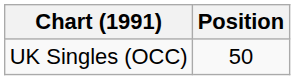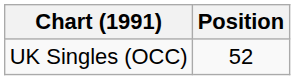 <table class="wikitable">
 <tr>
 <th scope="col">Chart (1991)</th>
 <th scope="col">Position</th>
 </tr>
 <tr>
 <td>UK Singles (OCC)</td>
-<td style="text-align:center;">50</td>
+<td style="text-align:center;">52</td>
 </tr>
 </table>
